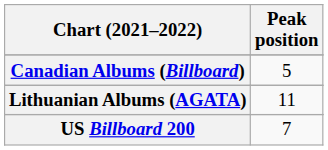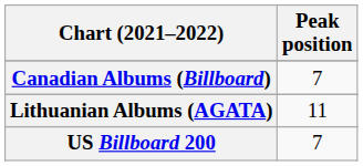 <table class="wikitable sortable plainrowheaders" style="text-align:center">
 <tr>
 <th scope="col">Chart (2021–2022)</th>
 <th scope="col">Peak<br>position</th>
 </tr>
 <tr>
 </tr>
 <tr>
 </tr>
 <tr>
 </tr>
 <tr>
 </tr>
 <tr>
 <th scope="row"><a href='#'>Canadian Albums</a> (<em><a href='#'>Billboard</a></em>)</th>
-<td>5</td>
+<td>7</td>
 </tr>
 <tr>
 </tr>
 <tr>
 </tr>
 <tr>
 </tr>
 <tr>
 </tr>
 <tr>
 </tr>
 <tr>
 </tr>
 <tr>
 <th scope="row">Lithuanian Albums (<a href='#'>AGATA</a>)</th>
 <td>11</td>
 </tr>
 <tr>
 </tr>
 <tr>
 </tr>
 <tr>
 </tr>
 <tr>
 </tr>
 <tr>
 </tr>
 <tr>
 </tr>
 <tr>
 </tr>
 <tr>
 <th scope="row">US <a href='#'><em>Billboard</em> 200</a></th>
 <td>7</td>
 </tr>
 </table>
